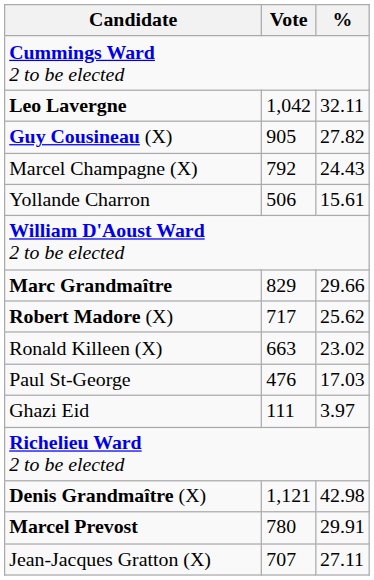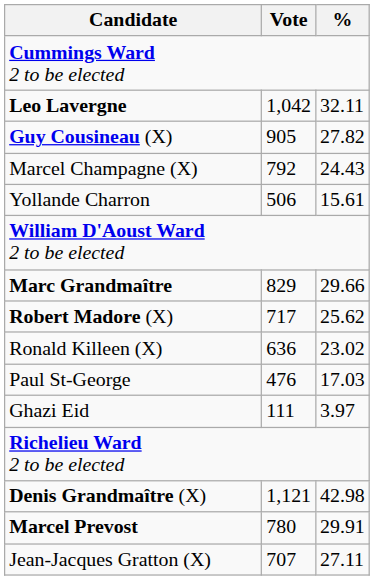 <table class="wikitable">
 <tr>
 <th bgcolor="#DDDDFF" width="200px">Candidate</th>
 <th bgcolor="#DDDDFF">Vote</th>
 <th bgcolor="#DDDDFF">%</th>
 </tr>
 <tr>
 <td colspan="4"><strong><a href='#'>Cummings Ward</a></strong> <br> <em>2 to be elected</em></td>
 </tr>
 <tr>
 <td><strong>Leo Lavergne</strong></td>
 <td>1,042</td>
 <td>32.11</td>
 </tr>
 <tr>
 <td><strong><a href='#'>Guy Cousineau</a></strong> (X)</td>
 <td>905</td>
 <td>27.82</td>
 </tr>
 <tr>
 <td>Marcel Champagne (X)</td>
 <td>792</td>
 <td>24.43</td>
 </tr>
 <tr>
 <td>Yollande Charron</td>
 <td>506</td>
 <td>15.61</td>
 </tr>
 <tr>
 <td colspan="4"><strong><a href='#'>William D'Aoust Ward</a></strong> <br> <em>2 to be elected</em></td>
 </tr>
 <tr>
 <td><strong>Marc Grandmaître</strong></td>
 <td>829</td>
 <td>29.66</td>
 </tr>
 <tr>
 <td><strong>Robert Madore</strong> (X)</td>
 <td>717</td>
 <td>25.62</td>
 </tr>
 <tr>
 <td>Ronald Killeen (X)</td>
-<td>663</td>
+<td>636</td>
 <td>23.02</td>
 </tr>
 <tr>
 <td>Paul St-George</td>
 <td>476</td>
 <td>17.03</td>
 </tr>
 <tr>
 <td>Ghazi Eid</td>
 <td>111</td>
 <td>3.97</td>
 </tr>
 <tr>
 <td colspan="4"><strong><a href='#'>Richelieu Ward</a></strong> <br> <em>2 to be elected</em></td>
 </tr>
 <tr>
 <td><strong>Denis Grandmaître</strong> (X)</td>
 <td>1,121</td>
 <td>42.98</td>
 </tr>
 <tr>
 <td><strong>Marcel Prevost</strong></td>
 <td>780</td>
 <td>29.91</td>
 </tr>
 <tr>
 <td>Jean-Jacques Gratton (X)</td>
 <td>707</td>
 <td>27.11</td>
 </tr>
 </table>
